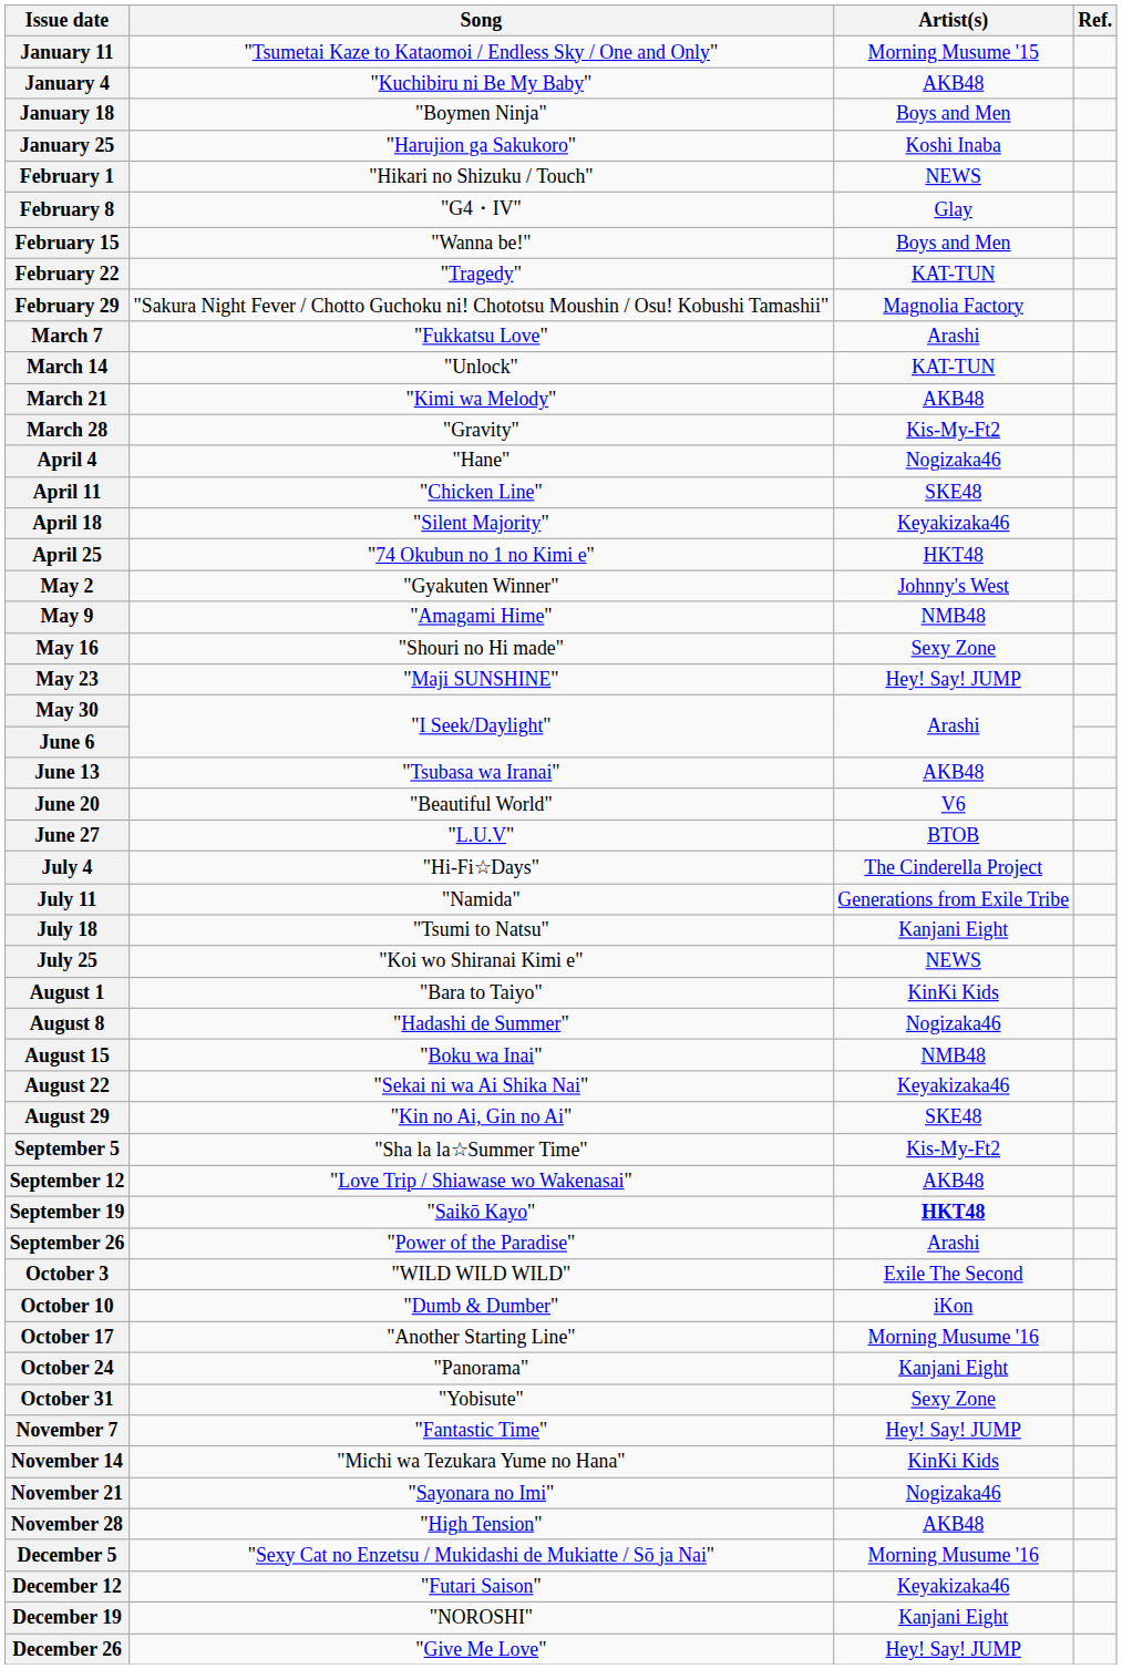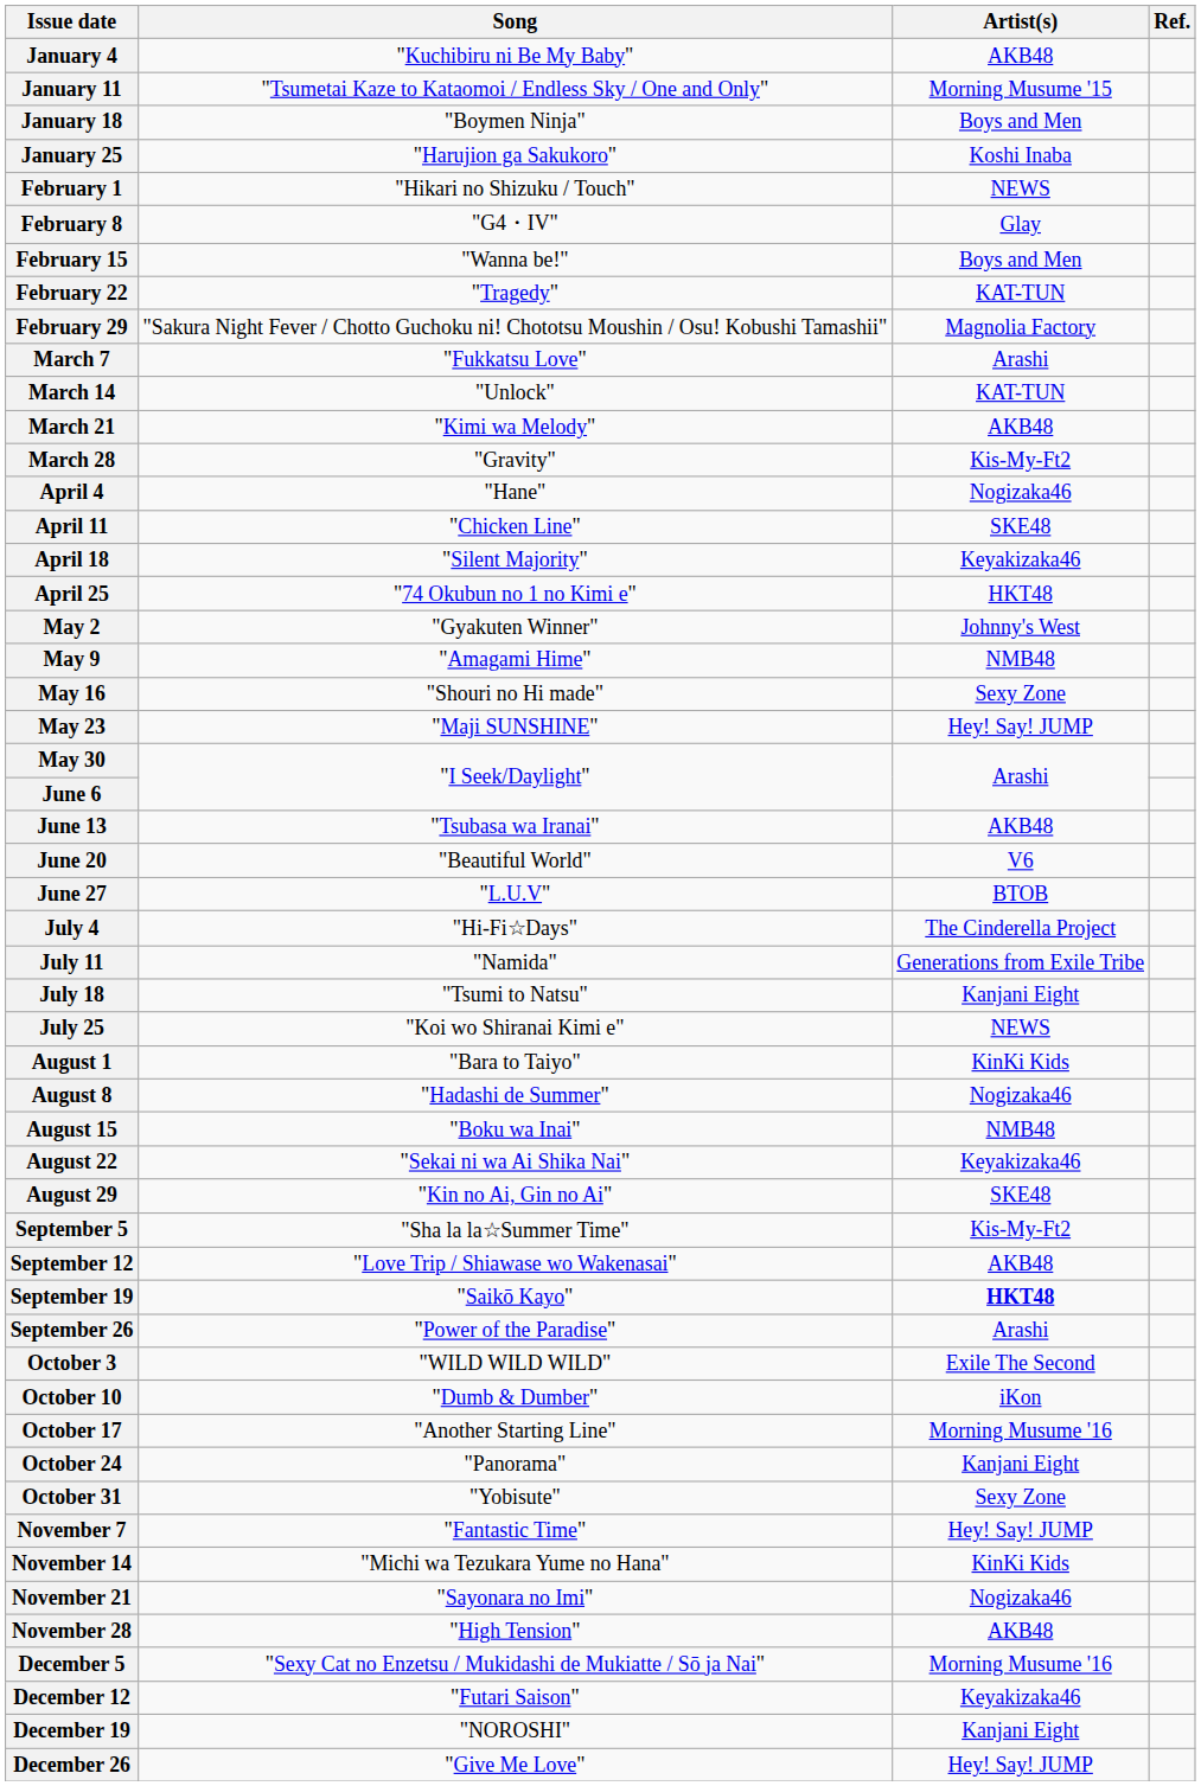 <table class="wikitable plainrowheaders" style="text-align: center">
 <tr>
 <th>Issue date</th>
 <th>Song</th>
 <th>Artist(s)</th>
 <th>Ref.</th>
 </tr>
 <tr>
+<th scope="row">January 4</th>
+<td rowspan="1">"<a href='#'>Kuchibiru ni Be My Baby</a>"</td>
+<td rowspan="1"><a href='#'>AKB48</a></td>
+<td></td>
+</tr>
+<tr>
 <th scope="row">January 11</th>
 <td rowspan="1">"<a href='#'>Tsumetai Kaze to Kataomoi / Endless Sky / One and Only</a>"</td>
 <td rowspan="1"><a href='#'>Morning Musume '15</a></td>
-<td></td>
-</tr>
-<tr>
-<th scope="row">January 4</th>
-<td rowspan="1">"<a href='#'>Kuchibiru ni Be My Baby</a>"</td>
-<td rowspan="1"><a href='#'>AKB48</a></td>
 <td></td>
 </tr>
 <tr>
 <th scope="row">January 18</th>
 <td rowspan="1">"Boymen Ninja"</td>
 <td rowspan="1"><a href='#'>Boys and Men</a></td>
 <td></td>
 </tr>
 <tr>
 <th scope="row">January 25</th>
 <td rowspan="1">"<a href='#'>Harujion ga Sakukoro</a>"</td>
 <td rowspan="1"><a href='#'>Koshi Inaba</a></td>
 <td></td>
 </tr>
 <tr>
 <th scope="row">February 1</th>
 <td rowspan="1">"Hikari no Shizuku / Touch"</td>
 <td rowspan="1"><a href='#'>NEWS</a></td>
 <td></td>
 </tr>
 <tr>
 <th scope="row">February 8</th>
 <td rowspan="1">"G4・IV"</td>
 <td rowspan="1"><a href='#'>Glay</a></td>
 <td></td>
 </tr>
 <tr>
 <th scope="row">February 15</th>
 <td rowspan="1">"Wanna be!"</td>
 <td rowspan="1"><a href='#'>Boys and Men</a></td>
 <td></td>
 </tr>
 <tr>
 <th scope="row">February 22</th>
 <td rowspan="1">"<a href='#'>Tragedy</a>"</td>
 <td rowspan="1"><a href='#'>KAT-TUN</a></td>
 <td></td>
 </tr>
 <tr>
 <th scope="row">February 29</th>
 <td rowspan="1">"Sakura Night Fever / Chotto Guchoku ni! Chototsu Moushin / Osu! Kobushi Tamashii"</td>
 <td rowspan="1"><a href='#'>Magnolia Factory</a></td>
 <td></td>
 </tr>
 <tr>
 <th scope="row">March 7</th>
 <td rowspan="1">"<a href='#'>Fukkatsu Love</a>"</td>
 <td rowspan="1"><a href='#'>Arashi</a></td>
 <td></td>
 </tr>
 <tr>
 <th scope="row">March 14</th>
 <td rowspan="1">"Unlock"</td>
 <td rowspan="1"><a href='#'>KAT-TUN</a></td>
 <td></td>
 </tr>
 <tr>
 <th scope="row">March 21</th>
 <td rowspan="1">"<a href='#'>Kimi wa Melody</a>"</td>
 <td rowspan="1"><a href='#'>AKB48</a></td>
 <td></td>
 </tr>
 <tr>
 <th scope="row">March 28</th>
 <td rowspan="1">"Gravity"</td>
 <td rowspan="1"><a href='#'>Kis-My-Ft2</a></td>
 <td></td>
 </tr>
 <tr>
 <th scope="row">April 4</th>
 <td rowspan="1">"Hane"</td>
 <td rowspan="1"><a href='#'>Nogizaka46</a></td>
 <td></td>
 </tr>
 <tr>
 <th scope="row">April 11</th>
 <td rowspan="1">"<a href='#'>Chicken Line</a>"</td>
 <td rowspan="1"><a href='#'>SKE48</a></td>
 <td></td>
 </tr>
 <tr>
 <th scope="row">April 18</th>
 <td rowspan="1">"<a href='#'>Silent Majority</a>"</td>
 <td rowspan="1"><a href='#'>Keyakizaka46</a></td>
 <td></td>
 </tr>
 <tr>
 <th scope="row">April 25</th>
 <td rowspan="1">"<a href='#'>74 Okubun no 1 no Kimi e</a>"</td>
 <td rowspan="1"><a href='#'>HKT48</a></td>
 <td></td>
 </tr>
 <tr>
 <th scope="row">May 2</th>
 <td rowspan="1">"Gyakuten Winner"</td>
 <td rowspan="1"><a href='#'>Johnny's West</a></td>
 <td></td>
 </tr>
 <tr>
 <th scope="row">May 9</th>
 <td rowspan="1">"<a href='#'>Amagami Hime</a>"</td>
 <td rowspan="1"><a href='#'>NMB48</a></td>
 <td></td>
 </tr>
 <tr>
 <th scope="row">May 16</th>
 <td rowspan="1">"Shouri no Hi made"</td>
 <td rowspan="1"><a href='#'>Sexy Zone</a></td>
 <td></td>
 </tr>
 <tr>
 <th scope="row">May 23</th>
 <td rowspan="1">"<a href='#'>Maji SUNSHINE</a>"</td>
 <td rowspan="1"><a href='#'>Hey! Say! JUMP</a></td>
 <td></td>
 </tr>
 <tr>
 <th scope="row">May 30</th>
 <td rowspan="2">"<a href='#'>I Seek/Daylight</a>"</td>
 <td rowspan="2"><a href='#'>Arashi</a></td>
 <td></td>
 </tr>
 <tr>
 <th scope="row">June 6</th>
 <td></td>
 </tr>
 <tr>
 <th scope="row">June 13</th>
 <td rowspan="1">"<a href='#'>Tsubasa wa Iranai</a>"</td>
 <td rowspan="1"><a href='#'>AKB48</a></td>
 <td></td>
 </tr>
 <tr>
 <th scope="row">June 20</th>
 <td rowspan="1">"Beautiful World"</td>
 <td rowspan="1"><a href='#'>V6</a></td>
 <td></td>
 </tr>
 <tr>
 <th scope="row">June 27</th>
 <td rowspan="1">"<a href='#'>L.U.V</a>"</td>
 <td rowspan="1"><a href='#'>BTOB</a></td>
 <td></td>
 </tr>
 <tr>
 <th scope="row">July 4</th>
 <td rowspan="1">"Hi-Fi☆Days"</td>
 <td rowspan="1"><a href='#'>The Cinderella Project</a></td>
 <td></td>
 </tr>
 <tr>
 <th scope="row">July 11</th>
 <td rowspan="1">"Namida"</td>
 <td rowspan="1"><a href='#'>Generations from Exile Tribe</a></td>
 <td></td>
 </tr>
 <tr>
 <th scope="row">July 18</th>
 <td rowspan="1">"Tsumi to Natsu"</td>
 <td rowspan="1"><a href='#'>Kanjani Eight</a></td>
 <td></td>
 </tr>
 <tr>
 <th scope="row">July 25</th>
 <td rowspan="1">"Koi wo Shiranai Kimi e"</td>
 <td rowspan="1"><a href='#'>NEWS</a></td>
 <td></td>
 </tr>
 <tr>
 <th scope="row">August 1</th>
 <td rowspan="1">"Bara to Taiyo"</td>
 <td rowspan="1"><a href='#'>KinKi Kids</a></td>
 <td></td>
 </tr>
 <tr>
 <th scope="row">August 8</th>
 <td rowspan="1">"<a href='#'>Hadashi de Summer</a>"</td>
 <td rowspan="1"><a href='#'>Nogizaka46</a></td>
 <td></td>
 </tr>
 <tr>
 <th scope="row">August 15</th>
 <td rowspan="1">"<a href='#'>Boku wa Inai</a>"</td>
 <td rowspan="1"><a href='#'>NMB48</a></td>
 <td></td>
 </tr>
 <tr>
 <th scope="row">August 22</th>
 <td rowspan="1">"<a href='#'>Sekai ni wa Ai Shika Nai</a>"</td>
 <td rowspan="1"><a href='#'>Keyakizaka46</a></td>
 <td></td>
 </tr>
 <tr>
 <th scope="row">August 29</th>
 <td rowspan="1">"<a href='#'>Kin no Ai, Gin no Ai</a>"</td>
 <td rowspan="1"><a href='#'>SKE48</a></td>
 <td></td>
 </tr>
 <tr>
 <th scope="row">September 5</th>
 <td rowspan="1">"Sha la la☆Summer Time"</td>
 <td rowspan="1"><a href='#'>Kis-My-Ft2</a></td>
 <td></td>
 </tr>
 <tr>
 <th scope="row">September 12</th>
 <td rowspan="1">"<a href='#'>Love Trip / Shiawase wo Wakenasai</a>"</td>
 <td rowspan="1"><a href='#'>AKB48</a></td>
 <td></td>
 </tr>
 <tr>
 <th scope="row">September 19</th>
 <td rowspan="1">"<a href='#'>Saikō Kayo</a>"</td>
 <td rowspan="1"><strong><a href='#'>HKT48</a></strong></td>
 <td></td>
 </tr>
 <tr>
 <th scope="row">September 26</th>
 <td rowspan="1">"<a href='#'>Power of the Paradise</a>"</td>
 <td rowspan="1"><a href='#'>Arashi</a></td>
 <td></td>
 </tr>
 <tr>
 <th scope="row">October 3</th>
 <td rowspan="1">"WILD WILD WILD"</td>
 <td rowspan="1"><a href='#'>Exile The Second</a></td>
 <td></td>
 </tr>
 <tr>
 <th scope="row">October 10</th>
 <td rowspan="1">"<a href='#'>Dumb & Dumber</a>"</td>
 <td rowspan="1"><a href='#'>iKon</a></td>
 <td></td>
 </tr>
 <tr>
 <th scope="row">October 17</th>
 <td rowspan="1">"Another Starting Line"</td>
 <td rowspan="1"><a href='#'>Morning Musume '16</a></td>
 <td></td>
 </tr>
 <tr>
 <th scope="row">October 24</th>
 <td rowspan="1">"Panorama"</td>
 <td rowspan="1"><a href='#'>Kanjani Eight</a></td>
 <td></td>
 </tr>
 <tr>
 <th scope="row">October 31</th>
 <td rowspan="1">"Yobisute"</td>
 <td rowspan="1"><a href='#'>Sexy Zone</a></td>
 <td></td>
 </tr>
 <tr>
 <th scope="row">November 7</th>
 <td rowspan="1">"<a href='#'>Fantastic Time</a>"</td>
 <td rowspan="1"><a href='#'>Hey! Say! JUMP</a></td>
 <td></td>
 </tr>
 <tr>
 <th scope="row">November 14</th>
 <td rowspan="1">"Michi wa Tezukara Yume no Hana"</td>
 <td rowspan="1"><a href='#'>KinKi Kids</a></td>
 <td></td>
 </tr>
 <tr>
 <th scope="row">November 21</th>
 <td rowspan="1">"<a href='#'>Sayonara no Imi</a>"</td>
 <td rowspan="1"><a href='#'>Nogizaka46</a></td>
 <td></td>
 </tr>
 <tr>
 <th scope="row">November 28</th>
 <td rowspan="1">"<a href='#'>High Tension</a>"</td>
 <td rowspan="1"><a href='#'>AKB48</a></td>
 <td></td>
 </tr>
 <tr>
 <th scope="row">December 5</th>
 <td rowspan="1">"<a href='#'>Sexy Cat no Enzetsu / Mukidashi de Mukiatte / Sō ja Nai</a>"</td>
 <td rowspan="1"><a href='#'>Morning Musume '16</a></td>
 <td></td>
 </tr>
 <tr>
 <th scope="row">December 12</th>
 <td rowspan="1">"<a href='#'>Futari Saison</a>"</td>
 <td rowspan="1"><a href='#'>Keyakizaka46</a></td>
 <td></td>
 </tr>
 <tr>
 <th scope="row">December 19</th>
 <td rowspan="1">"NOROSHI"</td>
 <td rowspan="1"><a href='#'>Kanjani Eight</a></td>
 <td></td>
 </tr>
 <tr>
 <th scope="row">December 26</th>
 <td rowspan="1">"<a href='#'>Give Me Love</a>"</td>
 <td rowspan="1"><a href='#'>Hey! Say! JUMP</a></td>
 <td></td>
 </tr>
 </table>
